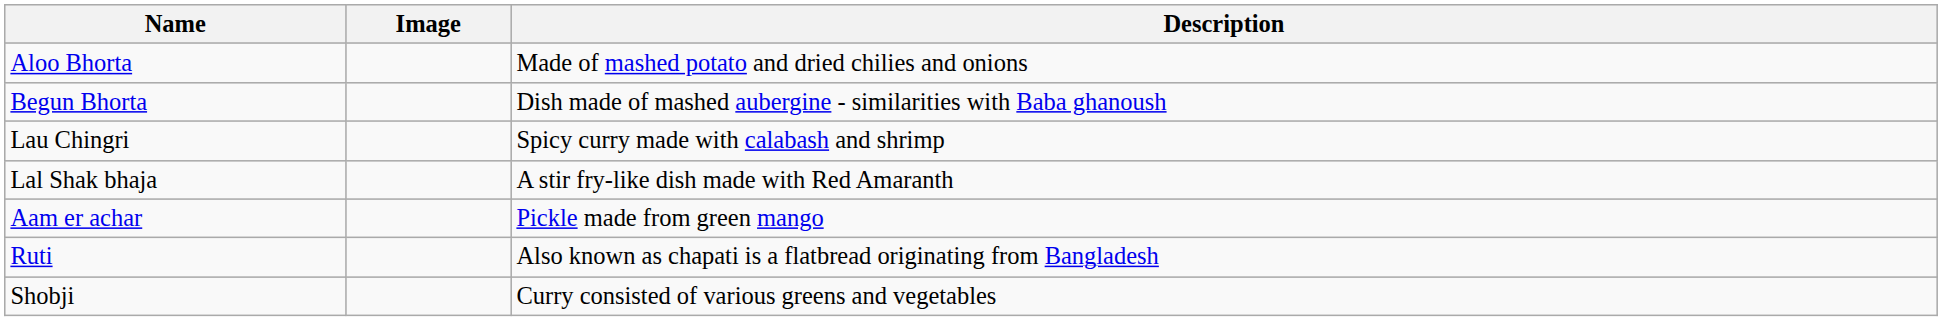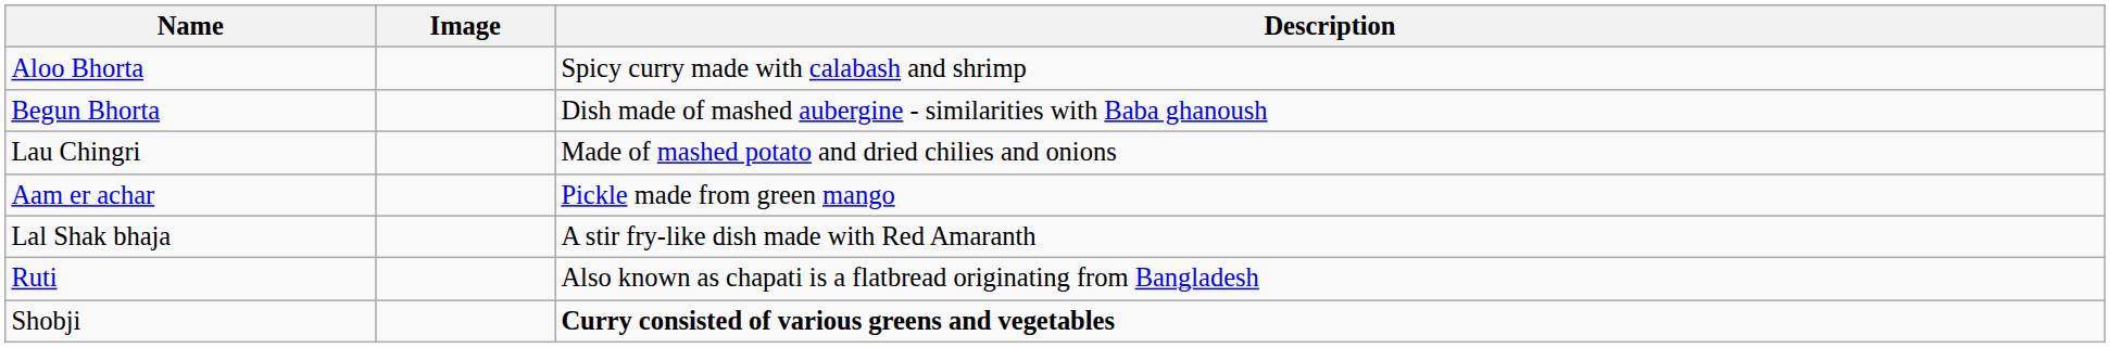 <table class="wikitable sortable" width="100%">
 <tr>
 <th>Name</th>
 <th>Image</th>
 <th>Description</th>
 </tr>
 <tr>
 <td><a href='#'>Aloo Bhorta</a></td>
 <td></td>
-<td>Made of <a href='#'>mashed potato</a> and dried chilies and onions</td>
+<td>Spicy curry made with <a href='#'>calabash</a> and shrimp</td>
 </tr>
 <tr>
 <td><a href='#'>Begun Bhorta</a></td>
 <td></td>
 <td>Dish made of mashed <a href='#'>aubergine</a> - similarities with <a href='#'>Baba ghanoush</a></td>
 </tr>
 <tr>
 <td>Lau Chingri</td>
 <td></td>
-<td>Spicy curry made with <a href='#'>calabash</a> and shrimp</td>
+<td>Made of <a href='#'>mashed potato</a> and dried chilies and onions</td>
+</tr>
+<tr>
+<td><a href='#'>Aam er achar</a></td>
+<td></td>
+<td><a href='#'>Pickle</a> made from green <a href='#'>mango</a></td>
 </tr>
 <tr>
 <td>Lal Shak bhaja</td>
 <td></td>
 <td>A stir fry-like dish made with Red Amaranth</td>
-</tr>
-<tr>
-<td><a href='#'>Aam er achar</a></td>
-<td></td>
-<td><a href='#'>Pickle</a> made from green <a href='#'>mango</a></td>
 </tr>
 <tr>
 <td><a href='#'>Ruti</a></td>
 <td></td>
 <td>Also known as chapati is a flatbread originating from <a href='#'>Bangladesh</a></td>
 </tr>
 <tr>
 <td>Shobji</td>
 <td></td>
-<td>Curry consisted of various greens and vegetables</td>
+<td><strong>Curry consisted of various greens and vegetables</strong></td>
 </tr>
 </table>
